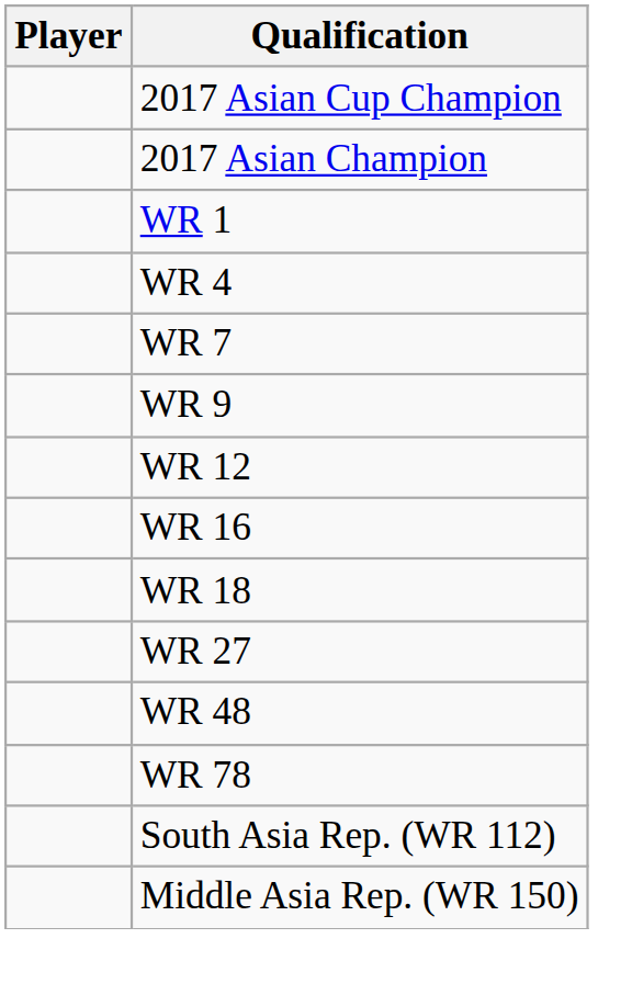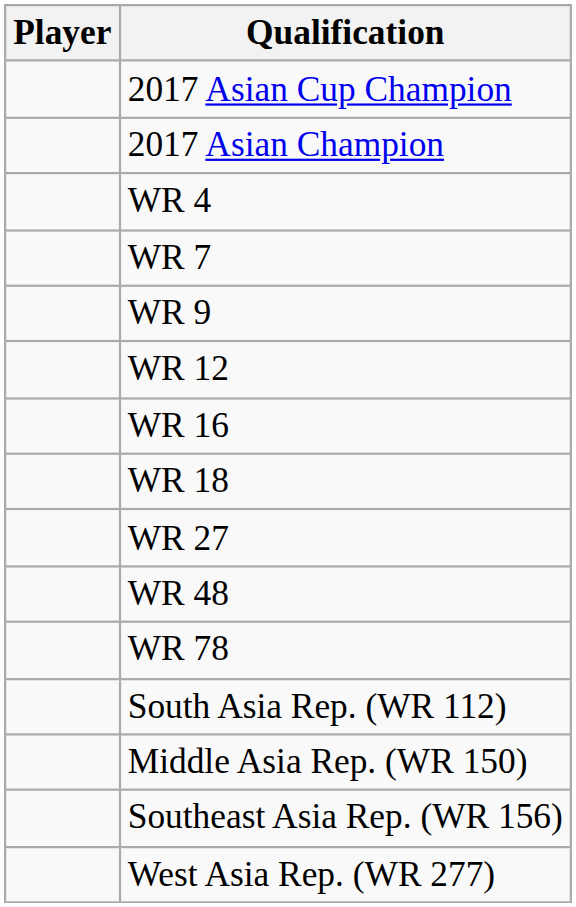 <table class="wikitable">
 <tr>
 <th>Player</th>
 <th>Qualification</th>
 </tr>
 <tr>
 <td></td>
 <td>2017 <a href='#'>Asian Cup Champion</a></td>
 </tr>
 <tr>
 <td></td>
 <td>2017 <a href='#'>Asian Champion</a></td>
-</tr>
-<tr>
-<td></td>
-<td><a href='#'>WR</a> 1</td>
 </tr>
 <tr>
 <td></td>
 <td>WR 4</td>
 </tr>
 <tr>
 <td></td>
 <td>WR 7</td>
 </tr>
 <tr>
 <td></td>
 <td>WR 9</td>
 </tr>
 <tr>
 <td></td>
 <td>WR 12</td>
 </tr>
 <tr>
 <td></td>
 <td>WR 16</td>
 </tr>
 <tr>
 <td></td>
 <td>WR 18</td>
 </tr>
 <tr>
 <td></td>
 <td>WR 27</td>
 </tr>
 <tr>
 <td></td>
 <td>WR 48</td>
 </tr>
 <tr>
 <td></td>
 <td>WR 78</td>
 </tr>
 <tr>
 <td></td>
 <td>South Asia Rep. (WR 112)</td>
 </tr>
 <tr>
 <td></td>
 <td>Middle Asia Rep. (WR 150)</td>
 </tr>
+<tr>
+<td></td>
+<td>Southeast Asia Rep. (WR 156)</td>
+</tr>
+<tr>
+<td><del></del></td>
+<td>West Asia Rep. (WR 277)</td>
+</tr>
 </table>
